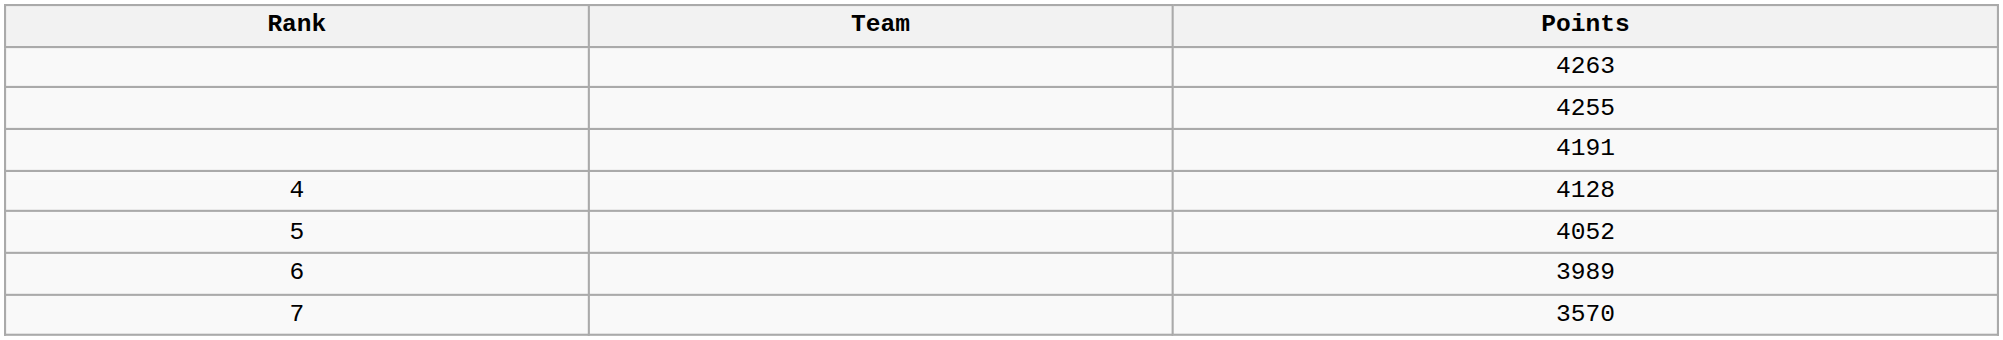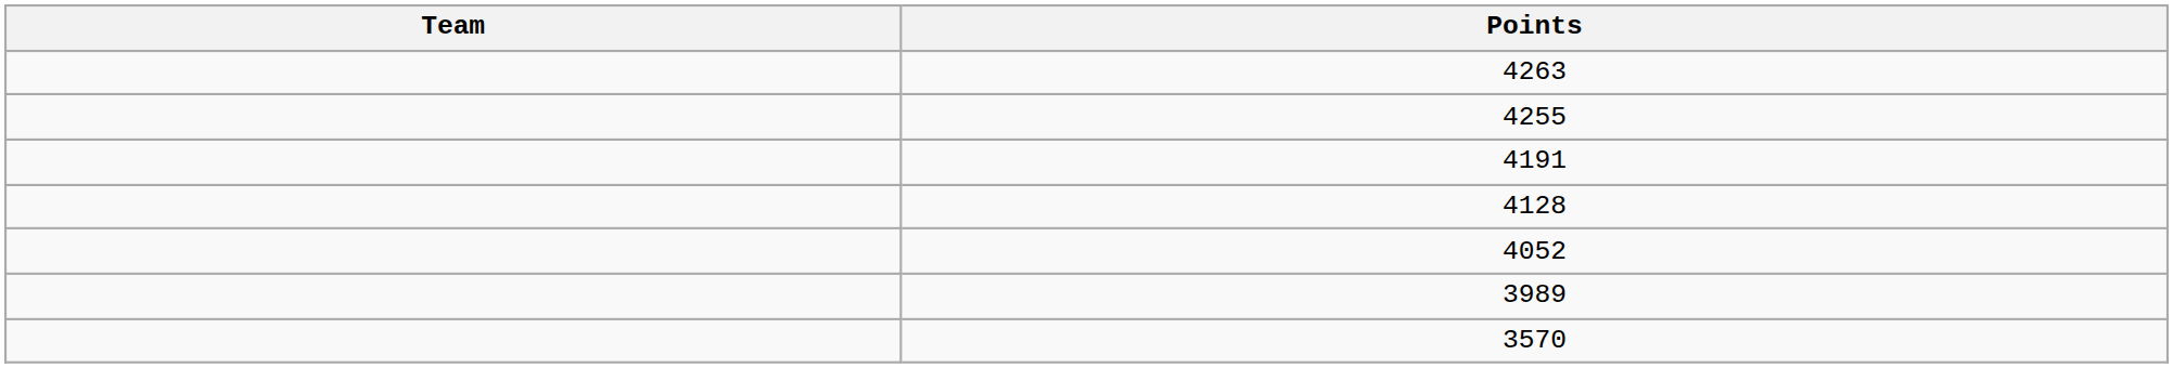 <table class="wikitable" width=60% style="font-size:90%; text-align:center;">
 <tr>
-<th>Rank</th>
 <th>Team</th>
 <th>Points</th>
 </tr>
 <tr>
-<td></td>
 <td align=left></td>
 <td>4263</td>
 </tr>
 <tr>
-<td></td>
 <td align=left></td>
 <td>4255</td>
 </tr>
 <tr>
-<td></td>
 <td align=left></td>
 <td>4191</td>
 </tr>
 <tr>
-<td>4</td>
 <td align=left></td>
 <td>4128</td>
 </tr>
 <tr>
-<td>5</td>
 <td align=left></td>
 <td>4052</td>
 </tr>
 <tr>
-<td>6</td>
 <td align=left></td>
 <td>3989</td>
 </tr>
 <tr>
-<td>7</td>
 <td align=left></td>
 <td>3570</td>
 </tr>
 </table>
